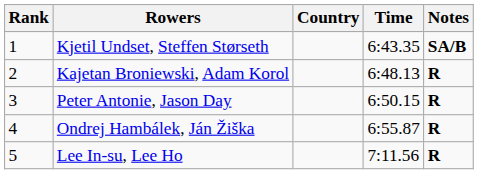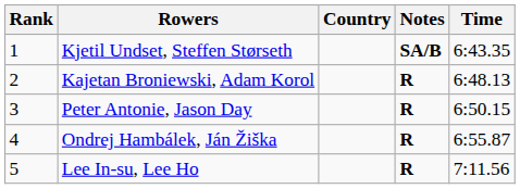 <table class="wikitable">
 <tr>
 <th>Rank</th>
 <th>Rowers</th>
 <th>Country</th>
+<th>Notes</th>
 <th>Time</th>
-<th>Notes</th>
 </tr>
 <tr>
 <td>1</td>
 <td><a href='#'>Kjetil Undset</a>, <a href='#'>Steffen Størseth</a></td>
 <td></td>
+<td><strong>SA/B</strong></td>
 <td>6:43.35</td>
-<td><strong>SA/B</strong></td>
 </tr>
 <tr>
 <td>2</td>
 <td><a href='#'>Kajetan Broniewski</a>, <a href='#'>Adam Korol</a></td>
 <td></td>
+<td><strong>R</strong></td>
 <td>6:48.13</td>
-<td><strong>R</strong></td>
 </tr>
 <tr>
 <td>3</td>
 <td><a href='#'>Peter Antonie</a>, <a href='#'>Jason Day</a></td>
 <td></td>
+<td><strong>R</strong></td>
 <td>6:50.15</td>
-<td><strong>R</strong></td>
 </tr>
 <tr>
 <td>4</td>
 <td><a href='#'>Ondrej Hambálek</a>, <a href='#'>Ján Žiška</a></td>
 <td></td>
+<td><strong>R</strong></td>
 <td>6:55.87</td>
-<td><strong>R</strong></td>
 </tr>
 <tr>
 <td>5</td>
 <td><a href='#'>Lee In-su</a>, <a href='#'>Lee Ho</a></td>
 <td></td>
+<td><strong>R</strong></td>
 <td>7:11.56</td>
-<td><strong>R</strong></td>
 </tr>
 </table>
